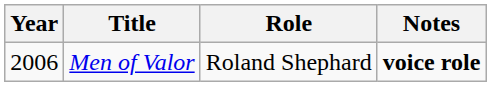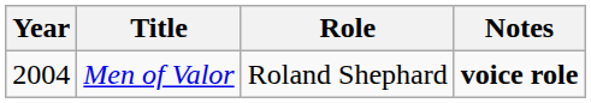 <table class="wikitable">
 <tr>
 <th>Year</th>
 <th>Title</th>
 <th>Role</th>
 <th>Notes</th>
 </tr>
 <tr>
-<td>2006</td>
+<td>2004</td>
 <td><em><a href='#'>Men of Valor</a></em></td>
 <td>Roland Shephard</td>
 <td><strong>voice role</strong></td>
 </tr>
 </table>
